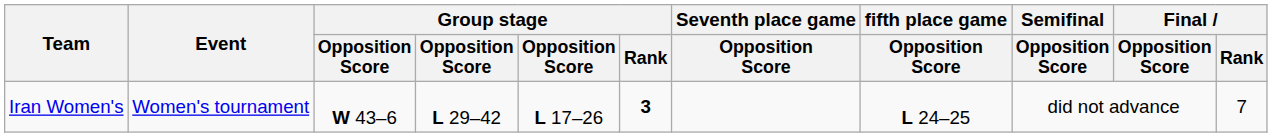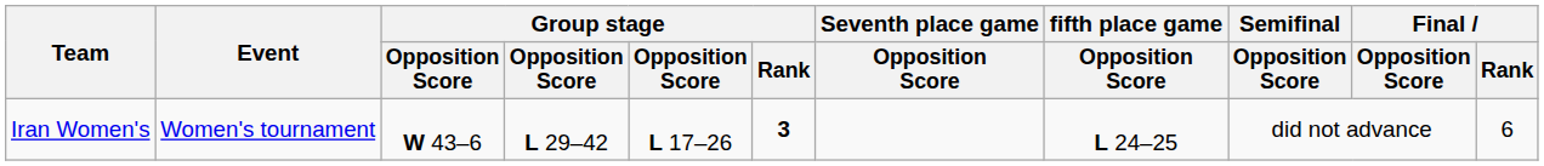 <table class=wikitable style=font-size:90%;text-align:center>
 <tr>
 <th rowspan=2>Team</th>
 <th rowspan=2>Event</th>
 <th colspan=4>Group stage</th>
 <th>Seventh place game</th>
 <th>fifth place game</th>
 <th>Semifinal</th>
 <th colspan=2>Final / </th>
 </tr>
 <tr style=font-size:95%>
 <th>Opposition<br>Score</th>
 <th>Opposition<br>Score</th>
 <th>Opposition<br>Score</th>
 <th>Rank</th>
 <th>Opposition<br>Score</th>
 <th>Opposition<br>Score</th>
 <th>Opposition<br>Score</th>
 <th>Opposition<br>Score</th>
 <th>Rank</th>
 </tr>
 <tr>
 <td align=left><a href='#'>Iran Women's</a></td>
 <td align=left><a href='#'>Women's tournament</a></td>
 <td><br><strong>W</strong> 43–6</td>
 <td><br><strong>L</strong> 29–42</td>
 <td><br><strong>L</strong> 17–26</td>
 <td><strong>3</strong></td>
 <td></td>
 <td><br><strong>L</strong> 24–25</td>
 <td Colspan=2>did not advance</td>
-<td>7</td>
+<td>6</td>
 </tr>
 </table>
